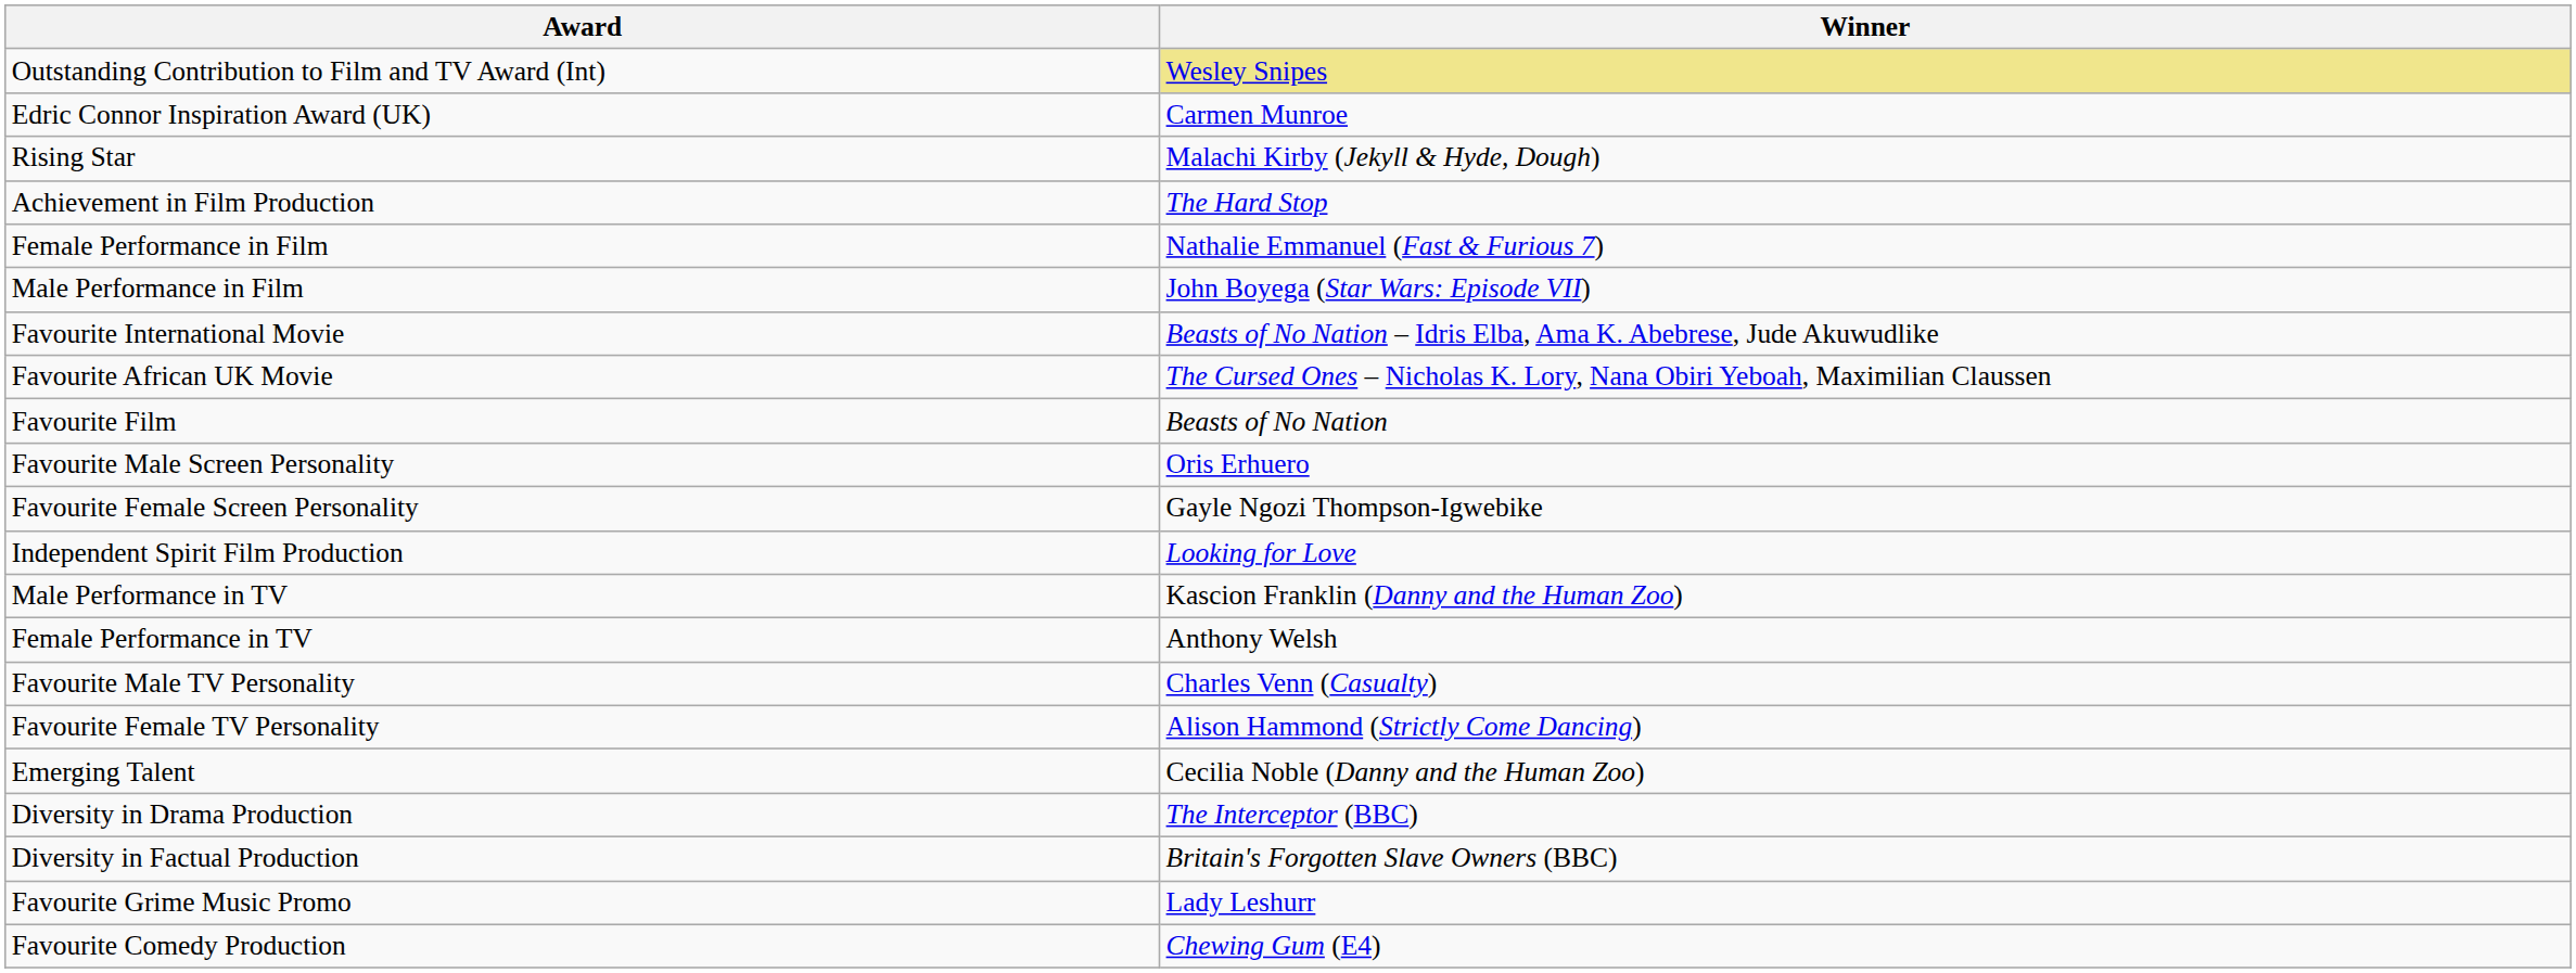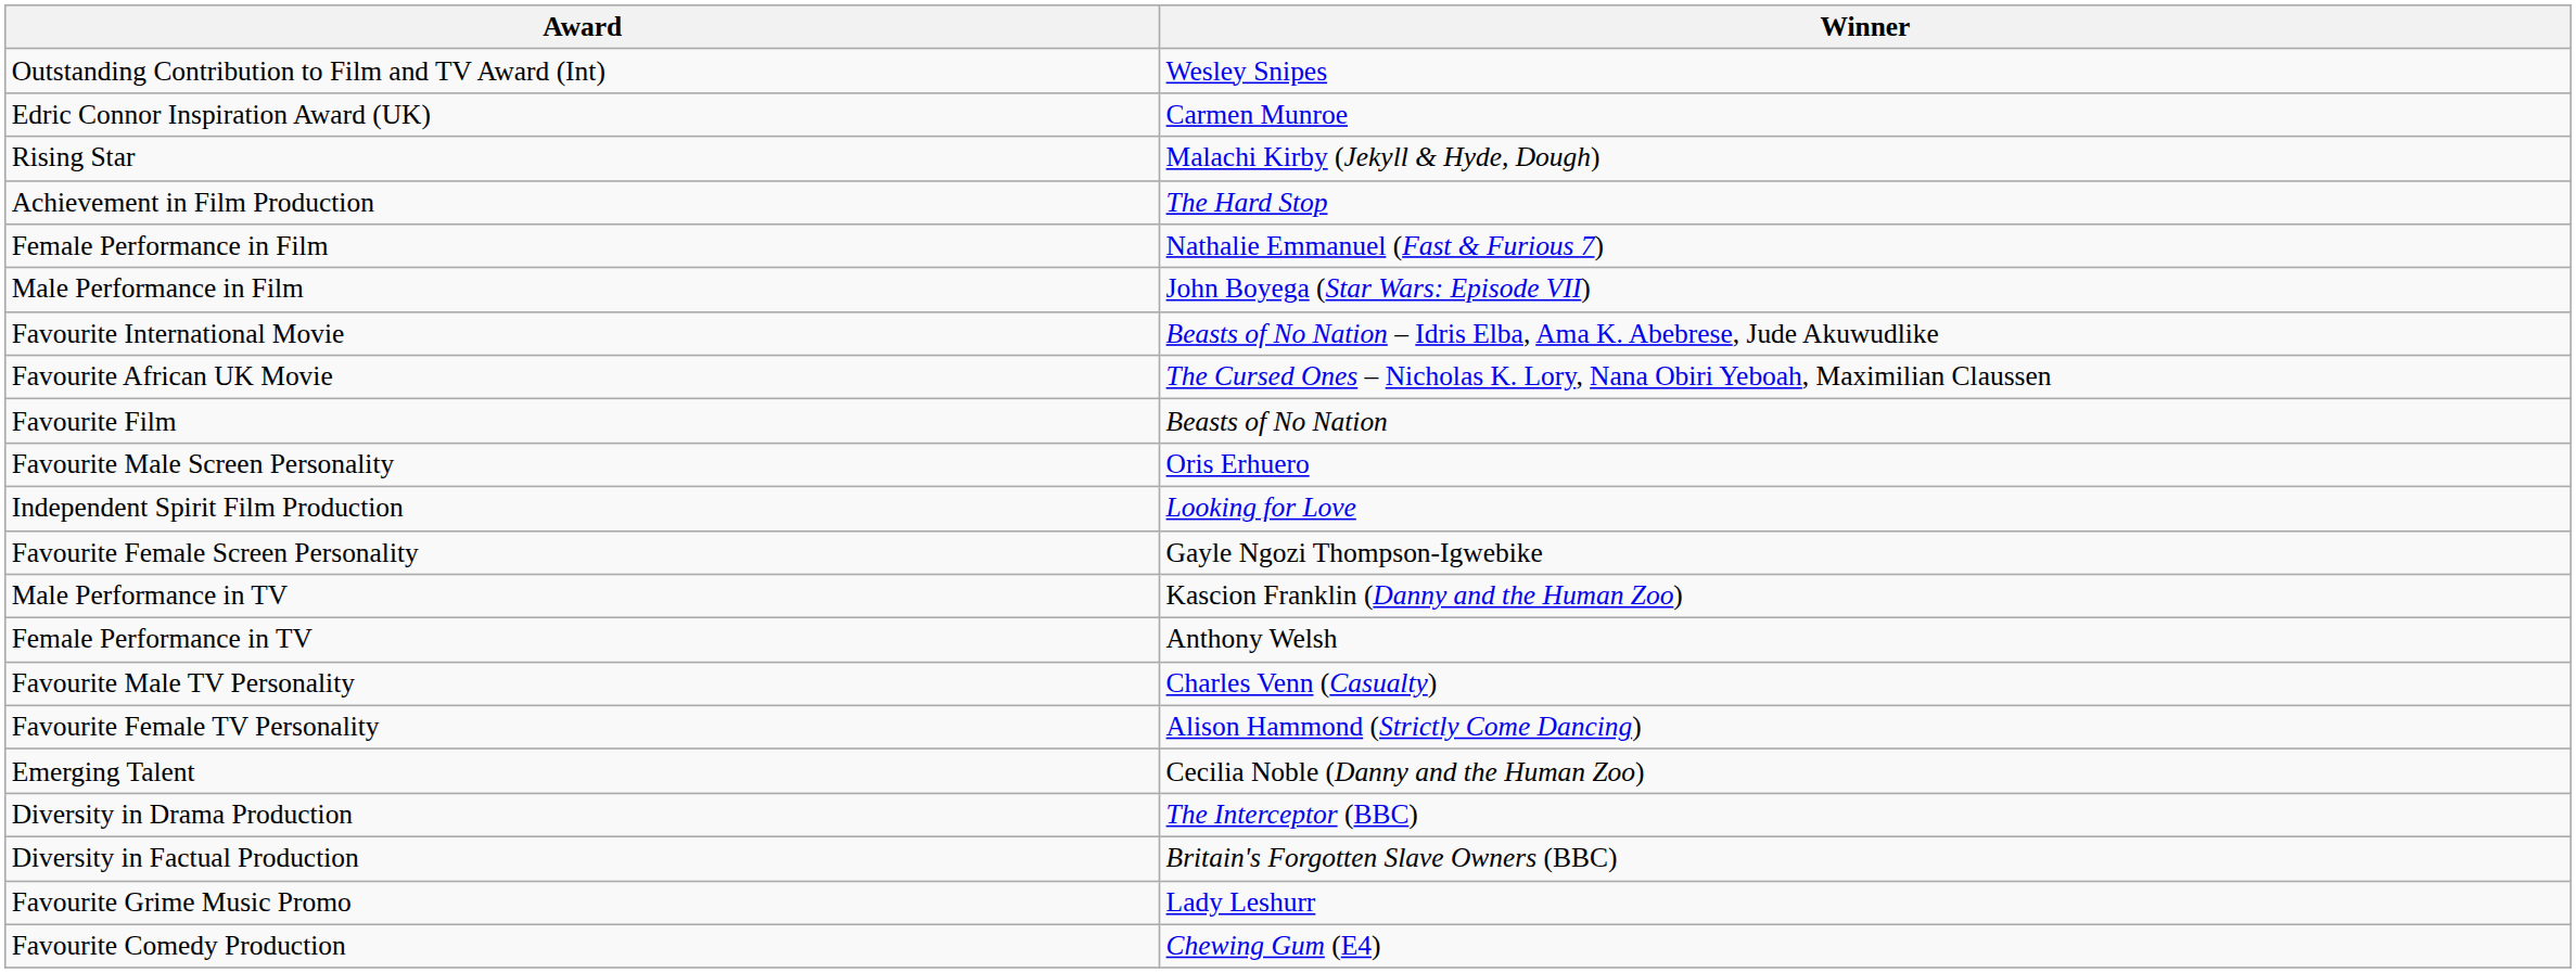 <table class="wikitable sortable" width="75%">
 <tr>
 <th width="45%">Award</th>
 <th width="55%">Winner</th>
 </tr>
 <tr>
 <td>Outstanding Contribution to Film and TV Award (Int)</td>
-<td style="background: khaki;"><a href='#'>Wesley Snipes</a></td>
+<td><a href='#'>Wesley Snipes</a></td>
 </tr>
 <tr>
 <td>Edric Connor Inspiration Award (UK)</td>
 <td><a href='#'>Carmen Munroe</a></td>
 </tr>
 <tr>
 <td>Rising Star</td>
 <td><a href='#'>Malachi Kirby</a> (<em>Jekyll & Hyde, Dough</em>)</td>
 </tr>
 <tr>
 <td>Achievement in Film Production</td>
 <td><em><a href='#'>The Hard Stop</a></em></td>
 </tr>
 <tr>
 <td>Female Performance in Film</td>
 <td><a href='#'>Nathalie Emmanuel</a> (<em><a href='#'>Fast & Furious 7</a></em>)</td>
 </tr>
 <tr>
 <td>Male Performance in Film</td>
 <td><a href='#'>John Boyega</a> (<em><a href='#'>Star Wars: Episode VII</a></em>)</td>
 </tr>
 <tr>
 <td>Favourite International Movie</td>
 <td><em><a href='#'>Beasts of No Nation</a></em> – <a href='#'>Idris Elba</a>, <a href='#'>Ama K. Abebrese</a>, Jude Akuwudlike</td>
 </tr>
 <tr>
 <td>Favourite African UK Movie</td>
 <td><em><a href='#'>The Cursed Ones</a></em> – <a href='#'>Nicholas K. Lory</a>, <a href='#'>Nana Obiri Yeboah</a>, Maximilian Claussen</td>
 </tr>
 <tr>
 <td>Favourite Film</td>
 <td><em>Beasts of No Nation</em></td>
 </tr>
 <tr>
 <td>Favourite Male Screen Personality</td>
 <td><a href='#'>Oris Erhuero</a></td>
 </tr>
 <tr>
+<td>Independent Spirit Film Production</td>
+<td><em><a href='#'>Looking for Love</a></em></td>
+</tr>
+<tr>
 <td>Favourite Female Screen Personality</td>
 <td>Gayle Ngozi Thompson-Igwebike</td>
-</tr>
-<tr>
-<td>Independent Spirit Film Production</td>
-<td><em><a href='#'>Looking for Love</a></em></td>
 </tr>
 <tr>
 <td>Male Performance in TV</td>
 <td>Kascion Franklin (<em><a href='#'>Danny and the Human Zoo</a></em>)</td>
 </tr>
 <tr>
 <td>Female Performance in TV</td>
 <td>Anthony Welsh</td>
 </tr>
 <tr>
 <td>Favourite Male TV Personality</td>
 <td><a href='#'>Charles Venn</a> (<em><a href='#'>Casualty</a></em>)</td>
 </tr>
 <tr>
 <td>Favourite Female TV Personality</td>
 <td><a href='#'>Alison Hammond</a> (<em><a href='#'>Strictly Come Dancing</a></em>)</td>
 </tr>
 <tr>
 <td>Emerging Talent</td>
 <td>Cecilia Noble (<em>Danny and the Human Zoo</em>)</td>
 </tr>
 <tr>
 <td>Diversity in Drama Production</td>
 <td><em><a href='#'>The Interceptor</a></em> (<a href='#'>BBC</a>)</td>
 </tr>
 <tr>
 <td>Diversity in Factual Production</td>
 <td><em>Britain's Forgotten Slave Owners</em> (BBC)</td>
 </tr>
 <tr>
 <td>Favourite Grime Music Promo</td>
 <td><a href='#'>Lady Leshurr</a></td>
 </tr>
 <tr>
 <td>Favourite Comedy Production</td>
 <td><em><a href='#'>Chewing Gum</a></em> (<a href='#'>E4</a>)</td>
 </tr>
 </table>
